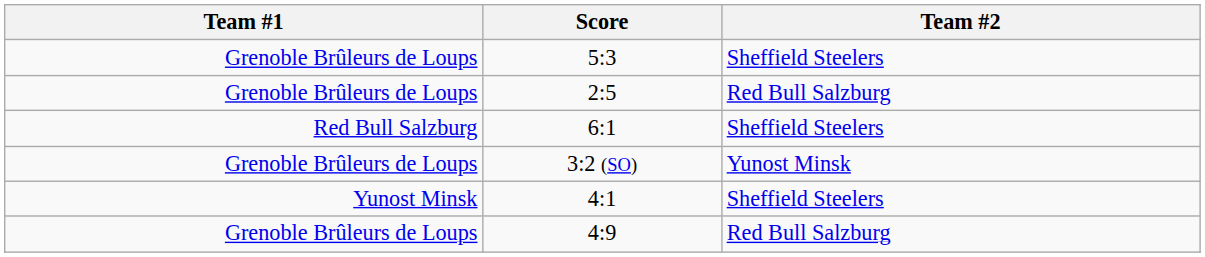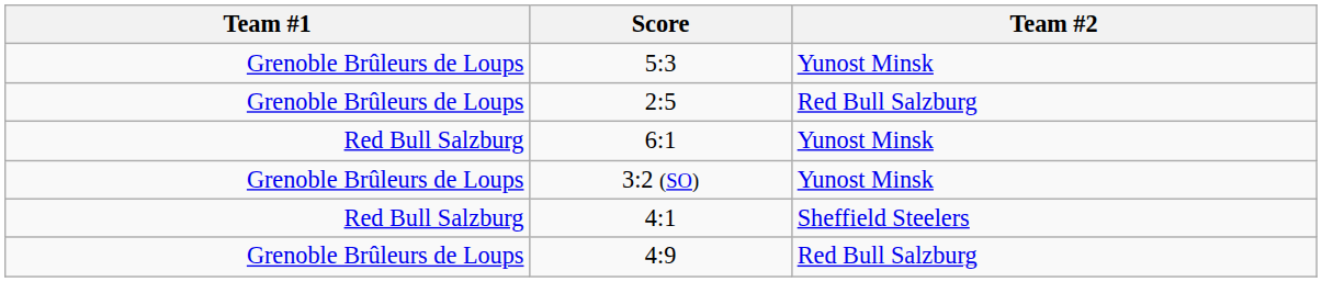 <table class="wikitable" style="text-align: center;">
 <tr>
 <th width=22%>Team #1</th>
 <th width=11%>Score</th>
 <th width=22%>Team #2</th>
 </tr>
 <tr>
 <td style="text-align: right;"><a href='#'>Grenoble Brûleurs de Loups</a> </td>
 <td>5:3</td>
-<td style="text-align: left;"> <a href='#'>Sheffield Steelers</a></td>
+<td style="text-align: left;"> <a href='#'>Yunost Minsk</a></td>
 </tr>
 <tr>
 <td style="text-align: right;"><a href='#'>Grenoble Brûleurs de Loups</a> </td>
 <td>2:5</td>
 <td style="text-align: left;"> <a href='#'>Red Bull Salzburg</a></td>
 </tr>
 <tr>
 <td style="text-align: right;"><a href='#'>Red Bull Salzburg</a> </td>
 <td>6:1</td>
-<td style="text-align: left;"> <a href='#'>Sheffield Steelers</a></td>
+<td style="text-align: left;"> <a href='#'>Yunost Minsk</a></td>
 </tr>
 <tr>
 <td style="text-align: right;"><a href='#'>Grenoble Brûleurs de Loups</a> </td>
 <td>3:2 <small>(<a href='#'>SO</a>)</small></td>
 <td style="text-align: left;"> <a href='#'>Yunost Minsk</a></td>
 </tr>
 <tr>
-<td style="text-align: right;"><a href='#'>Yunost Minsk</a> </td>
+<td style="text-align: right;"><a href='#'>Red Bull Salzburg</a> </td>
 <td>4:1</td>
 <td style="text-align: left;"> <a href='#'>Sheffield Steelers</a></td>
 </tr>
 <tr>
 <td style="text-align: right;"><a href='#'>Grenoble Brûleurs de Loups</a> </td>
 <td>4:9</td>
 <td style="text-align: left;"> <a href='#'>Red Bull Salzburg</a></td>
 </tr>
 </table>
